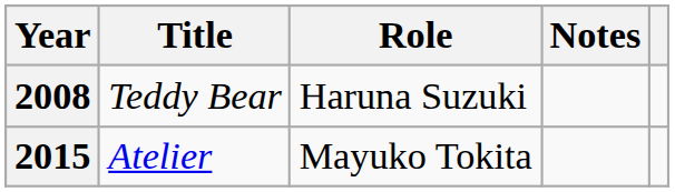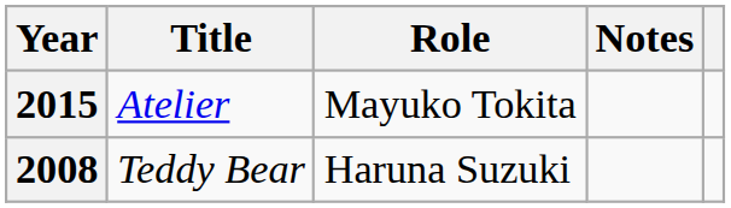 <table class="wikitable plainrowheaders sortable">
 <tr>
 <th scope="col">Year</th>
 <th scope="col">Title</th>
 <th scope="col">Role</th>
 <th scope="col" class="unsortable">Notes</th>
 <th scope="col" class="unsortable"></th>
 </tr>
 <tr>
+<th scope="row">2015</th>
+<td><em><a href='#'>Atelier</a></em></td>
+<td>Mayuko Tokita</td>
+<td></td>
+<td style="text-align:center"></td>
+</tr>
+<tr>
 <th scope="row">2008</th>
 <td><em>Teddy Bear</em></td>
 <td>Haruna Suzuki</td>
 <td></td>
 <td style="text-align:center"></td>
 </tr>
-<tr>
-<th scope="row">2015</th>
-<td><em><a href='#'>Atelier</a></em></td>
-<td>Mayuko Tokita</td>
-<td></td>
-<td style="text-align:center"></td>
-</tr>
 </table>
